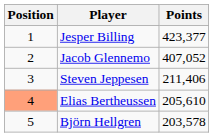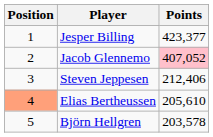 <table class=wikitable>
 <tr>
 <th>Position</th>
 <th>Player</th>
 <th>Points</th>
 </tr>
 <tr>
 <td align=center>1</td>
 <td> <a href='#'>Jesper Billing</a></td>
 <td align=center>423,377</td>
 </tr>
 <tr>
 <td align=center>2</td>
 <td> <a href='#'>Jacob Glennemo</a></td>
-<td align=center>407,052</td>
+<td align=center style="background: pink;">407,052</td>
 </tr>
 <tr>
 <td align=center>3</td>
 <td> <a href='#'>Steven Jeppesen</a></td>
-<td align=center>211,406</td>
+<td align=center>212,406</td>
 </tr>
 <tr>
 <td align=center style="background: lightsalmon;">4</td>
 <td> <a href='#'>Elias Bertheussen</a></td>
 <td align=center>205,610</td>
 </tr>
 <tr>
 <td align=center>5</td>
 <td> <a href='#'>Björn Hellgren</a></td>
 <td align=center>203,578</td>
 </tr>
 </table>
